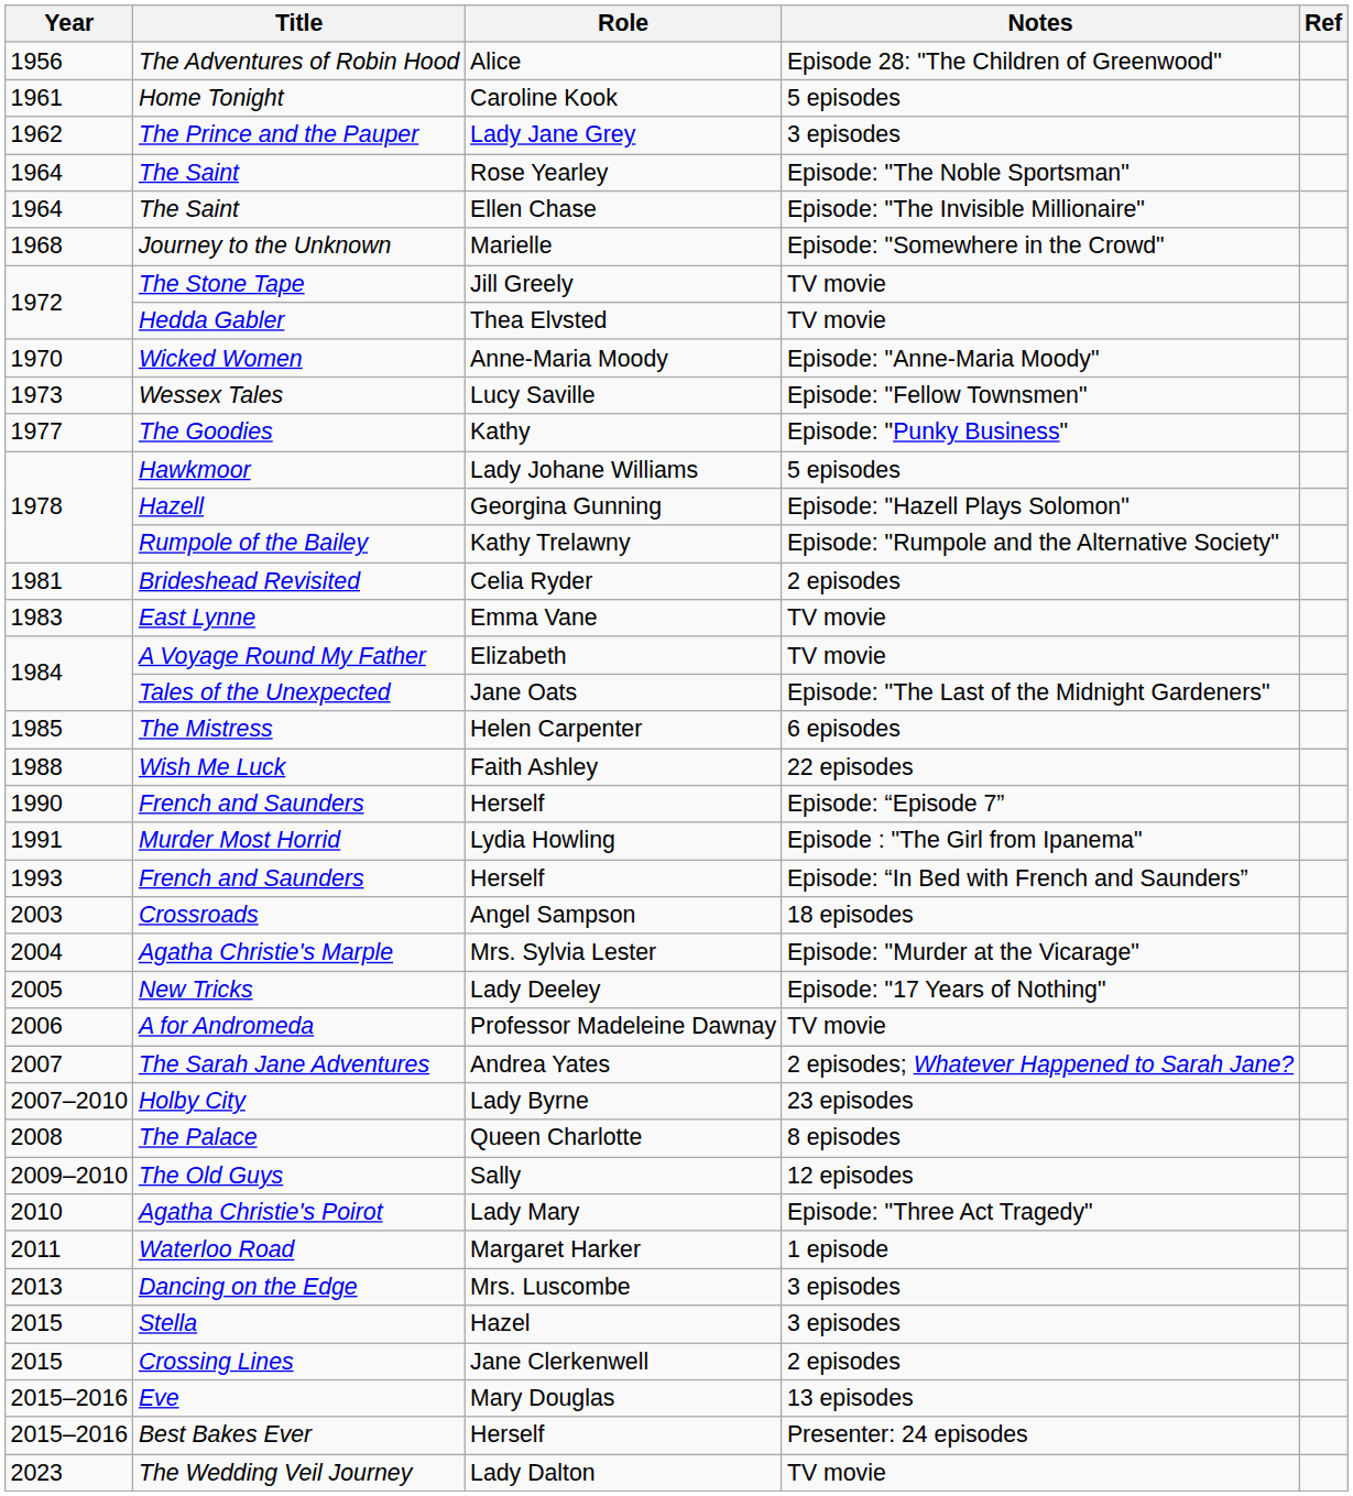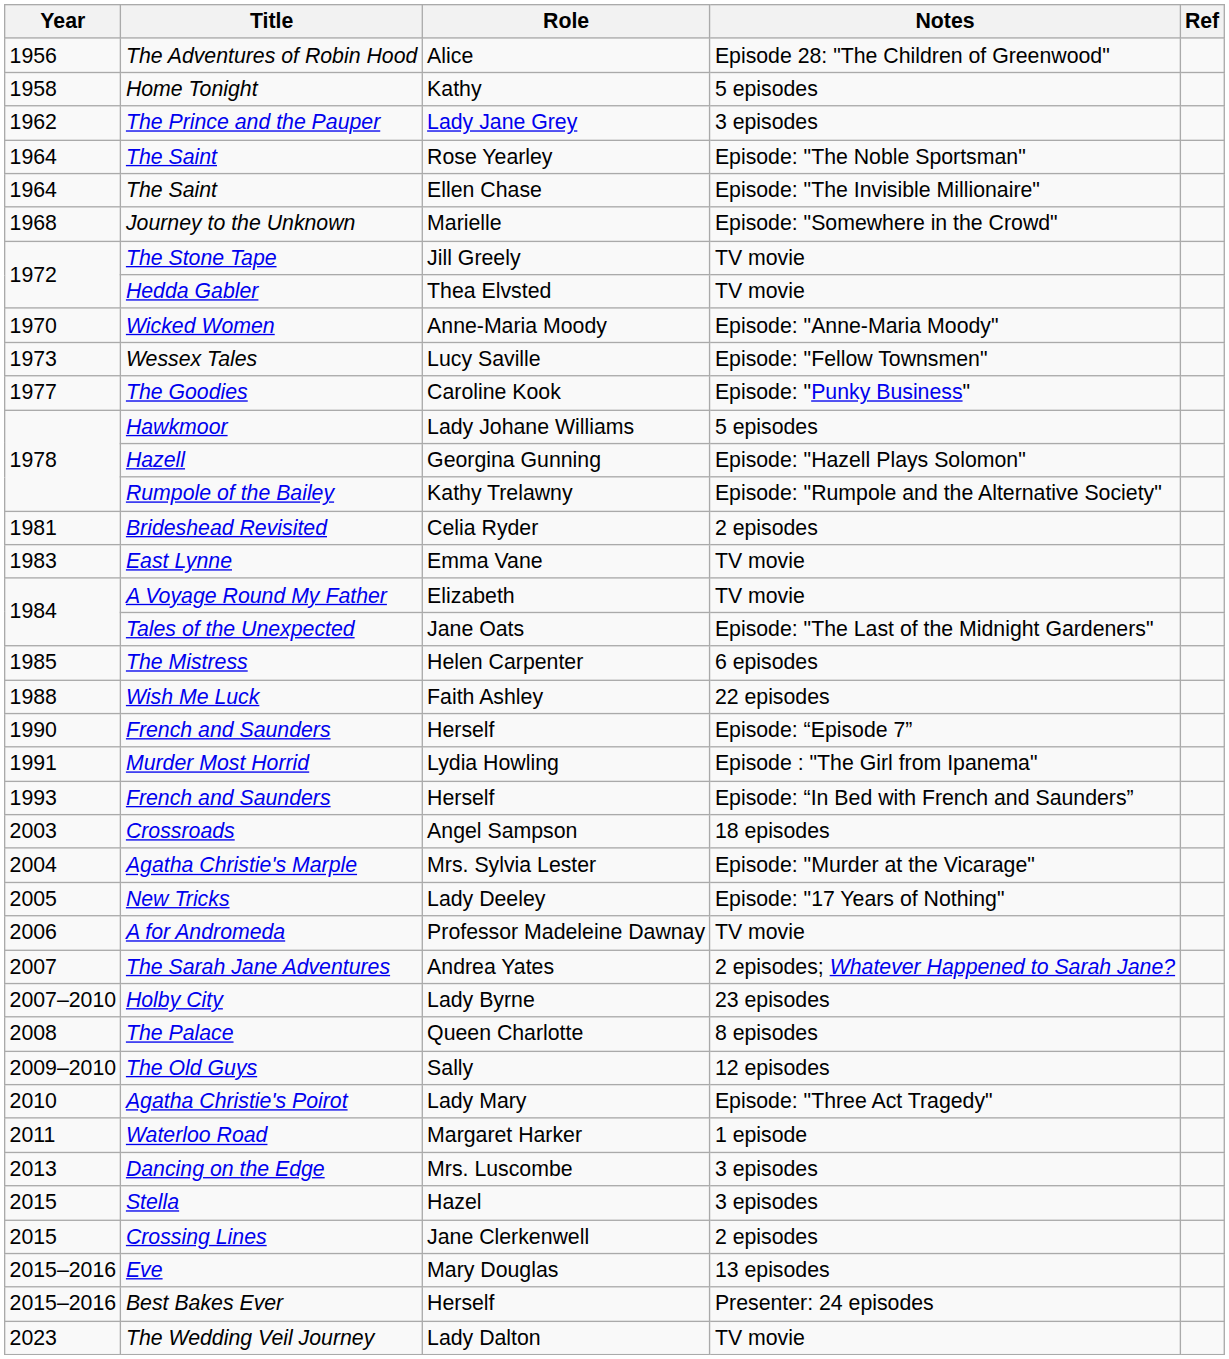 <table class="wikitable">
 <tr>
 <th>Year</th>
 <th>Title</th>
 <th>Role</th>
 <th>Notes</th>
 <th>Ref</th>
 </tr>
 <tr>
 <td>1956</td>
 <td><em>The Adventures of Robin Hood</em></td>
 <td>Alice</td>
 <td>Episode 28: "The Children of Greenwood"</td>
 <td></td>
 </tr>
 <tr>
-<td>1961</td>
+<td>1958</td>
 <td><em>Home Tonight</em></td>
-<td>Caroline Kook</td>
+<td>Kathy</td>
 <td>5 episodes</td>
 <td></td>
 </tr>
 <tr>
 <td>1962</td>
 <td><em><a href='#'>The Prince and the Pauper</a></em></td>
 <td><a href='#'>Lady Jane Grey</a></td>
 <td>3 episodes</td>
 <td></td>
 </tr>
 <tr>
 <td>1964</td>
 <td><em><a href='#'>The Saint</a></em></td>
 <td>Rose Yearley</td>
 <td>Episode: "The Noble Sportsman"</td>
 <td></td>
 </tr>
 <tr>
 <td>1964</td>
 <td><em>The Saint</em></td>
 <td>Ellen Chase</td>
 <td>Episode: "The Invisible Millionaire"</td>
 <td></td>
 </tr>
 <tr>
 <td>1968</td>
 <td><em>Journey to the Unknown</em></td>
 <td>Marielle</td>
 <td>Episode: "Somewhere in the Crowd"</td>
 <td></td>
 </tr>
 <tr>
 <td rowspan=2>1972</td>
 <td><em><a href='#'>The Stone Tape</a></em></td>
 <td>Jill Greely</td>
 <td>TV movie</td>
 <td></td>
 </tr>
 <tr>
 <td><em><a href='#'>Hedda Gabler</a></em></td>
 <td>Thea Elvsted</td>
 <td>TV movie</td>
 <td></td>
 </tr>
 <tr>
 <td>1970</td>
 <td><em><a href='#'>Wicked Women</a></em></td>
 <td>Anne-Maria Moody</td>
 <td>Episode: "Anne-Maria Moody"</td>
 <td></td>
 </tr>
 <tr>
 <td>1973</td>
 <td><em>Wessex Tales</em></td>
 <td>Lucy Saville</td>
 <td>Episode: "Fellow Townsmen"</td>
 <td></td>
 </tr>
 <tr>
 <td>1977</td>
 <td><em><a href='#'>The Goodies</a></em></td>
-<td>Kathy</td>
+<td>Caroline Kook</td>
 <td>Episode: "<a href='#'>Punky Business</a>"</td>
 <td></td>
 </tr>
 <tr>
 <td rowspan=3>1978</td>
 <td><em><a href='#'>Hawkmoor</a></em></td>
 <td>Lady Johane Williams</td>
 <td>5 episodes</td>
 <td></td>
 </tr>
 <tr>
 <td><em><a href='#'>Hazell</a></em></td>
 <td>Georgina Gunning</td>
 <td>Episode: "Hazell Plays Solomon"</td>
 <td></td>
 </tr>
 <tr>
 <td><em><a href='#'>Rumpole of the Bailey</a></em></td>
 <td>Kathy Trelawny</td>
 <td>Episode: "Rumpole and the Alternative Society"</td>
 <td></td>
 </tr>
 <tr>
 <td>1981</td>
 <td><em><a href='#'>Brideshead Revisited</a></em></td>
 <td>Celia Ryder</td>
 <td>2 episodes</td>
 <td></td>
 </tr>
 <tr>
 <td>1983</td>
 <td><em><a href='#'>East Lynne</a></em></td>
 <td>Emma Vane</td>
 <td>TV movie</td>
 <td></td>
 </tr>
 <tr>
 <td rowspan=2>1984</td>
 <td><em><a href='#'>A Voyage Round My Father</a></em></td>
 <td>Elizabeth</td>
 <td>TV movie</td>
 <td></td>
 </tr>
 <tr>
 <td><em><a href='#'>Tales of the Unexpected</a></em></td>
 <td>Jane Oats</td>
 <td>Episode: "The Last of the Midnight Gardeners"</td>
 <td></td>
 </tr>
 <tr>
 <td>1985</td>
 <td><em><a href='#'>The Mistress</a></em></td>
 <td>Helen Carpenter</td>
 <td>6 episodes</td>
 <td></td>
 </tr>
 <tr>
 <td>1988</td>
 <td><em><a href='#'>Wish Me Luck</a></em></td>
 <td>Faith Ashley</td>
 <td>22 episodes</td>
 <td></td>
 </tr>
 <tr>
 <td>1990</td>
 <td><em><a href='#'>French and Saunders</a></em></td>
 <td>Herself</td>
 <td>Episode: “Episode 7”</td>
 <td></td>
 </tr>
 <tr>
 <td>1991</td>
 <td><em><a href='#'>Murder Most Horrid</a></em></td>
 <td>Lydia Howling</td>
 <td>Episode : "The Girl from Ipanema"</td>
 <td></td>
 </tr>
 <tr>
 <td>1993</td>
 <td><em><a href='#'>French and Saunders</a></em></td>
 <td>Herself</td>
 <td>Episode: “In Bed with French and Saunders”</td>
 <td></td>
 </tr>
 <tr>
 <td>2003</td>
 <td><em><a href='#'>Crossroads</a></em></td>
 <td>Angel Sampson</td>
 <td>18 episodes</td>
 <td></td>
 </tr>
 <tr>
 <td>2004</td>
 <td><em><a href='#'>Agatha Christie's Marple</a></em></td>
 <td>Mrs. Sylvia Lester</td>
 <td>Episode: "Murder at the Vicarage"</td>
 <td></td>
 </tr>
 <tr>
 <td>2005</td>
 <td><em><a href='#'>New Tricks</a></em></td>
 <td>Lady Deeley</td>
 <td>Episode: "17 Years of Nothing"</td>
 <td></td>
 </tr>
 <tr>
 <td>2006</td>
 <td><em><a href='#'>A for Andromeda</a></em></td>
 <td>Professor Madeleine Dawnay</td>
 <td>TV movie</td>
 <td></td>
 </tr>
 <tr>
 <td>2007</td>
 <td><em><a href='#'>The Sarah Jane Adventures</a></em></td>
 <td>Andrea Yates</td>
 <td>2 episodes; <em><a href='#'>Whatever Happened to Sarah Jane?</a></em></td>
 <td></td>
 </tr>
 <tr>
 <td>2007–2010</td>
 <td><em><a href='#'>Holby City</a></em></td>
 <td>Lady Byrne</td>
 <td>23 episodes</td>
 <td></td>
 </tr>
 <tr>
 <td>2008</td>
 <td><em><a href='#'>The Palace</a></em></td>
 <td>Queen Charlotte</td>
 <td>8 episodes</td>
 <td></td>
 </tr>
 <tr>
 <td>2009–2010</td>
 <td><em><a href='#'>The Old Guys</a></em></td>
 <td>Sally</td>
 <td>12 episodes</td>
 <td></td>
 </tr>
 <tr>
 <td>2010</td>
 <td><em><a href='#'>Agatha Christie's Poirot</a></em></td>
 <td>Lady Mary</td>
 <td>Episode: "Three Act Tragedy"</td>
 <td></td>
 </tr>
 <tr>
 <td>2011</td>
 <td><em><a href='#'>Waterloo Road</a></em></td>
 <td>Margaret Harker</td>
 <td>1 episode</td>
 <td></td>
 </tr>
 <tr>
 <td>2013</td>
 <td><em><a href='#'>Dancing on the Edge</a></em></td>
 <td>Mrs. Luscombe</td>
 <td>3 episodes</td>
 <td></td>
 </tr>
 <tr>
 <td>2015</td>
 <td><em><a href='#'>Stella</a></em></td>
 <td>Hazel</td>
 <td>3 episodes</td>
 <td></td>
 </tr>
 <tr>
 <td>2015</td>
 <td><em><a href='#'>Crossing Lines</a></em></td>
 <td>Jane Clerkenwell</td>
 <td>2 episodes</td>
 <td></td>
 </tr>
 <tr>
 <td>2015–2016</td>
 <td><em><a href='#'>Eve</a></em></td>
 <td>Mary Douglas</td>
 <td>13 episodes</td>
 <td></td>
 </tr>
 <tr>
 <td>2015–2016</td>
 <td><em>Best Bakes Ever</em></td>
 <td>Herself</td>
 <td>Presenter: 24 episodes</td>
 <td></td>
 </tr>
 <tr>
 <td>2023</td>
 <td><em>The Wedding Veil Journey</em></td>
 <td>Lady Dalton</td>
 <td>TV movie</td>
 <td></td>
 </tr>
 </table>
